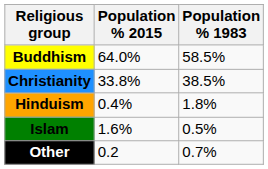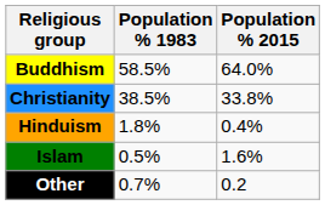 <table class="wikitable sortable" style="margin:auto;">
 <tr style="text-align: center;">
 <th>Religious<br>group</th>
+<th>Population <br>% 1983</th>
 <th>Population <br>% 2015</th>
-<th>Population <br>% 1983</th>
 </tr>
 <tr>
 <th style="background:Yellow;">Buddhism</th>
+<td>58.5%</td>
 <td>64.0%</td>
-<td>58.5%</td>
 </tr>
 <tr>
 <th style="background:DodgerBlue;">Christianity</th>
+<td>38.5%</td>
 <td>33.8%</td>
-<td>38.5%</td>
 </tr>
 <tr>
 <th style="background:Orange;">Hinduism</th>
+<td>1.8%</td>
 <td>0.4%</td>
-<td>1.8%</td>
 </tr>
 <tr>
 <th style="background:Green;">Islam</th>
+<td>0.5%</td>
 <td>1.6%</td>
-<td>0.5%</td>
 </tr>
 <tr>
 <th style="background:Black; color:white;">Other</th>
+<td>0.7%</td>
 <td>0.2</td>
-<td>0.7%</td>
 </tr>
 </table>
